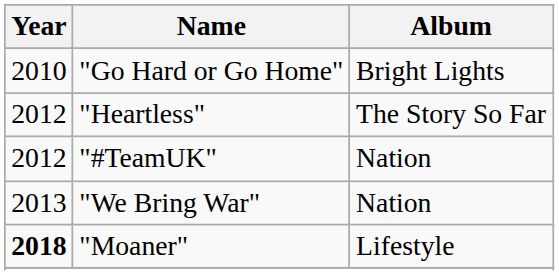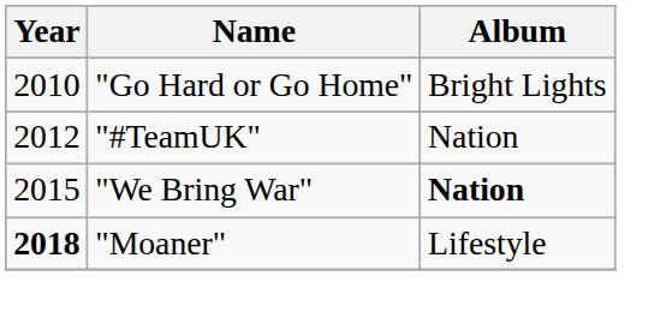 <table class=wikitable>
 <tr>
 <th>Year</th>
 <th>Name</th>
 <th>Album</th>
 </tr>
 <tr>
 <td>2010</td>
 <td>"Go Hard or Go Home"</td>
 <td>Bright Lights</td>
 </tr>
 <tr>
 <td>2012</td>
-<td>"Heartless"</td>
-<td>The Story So Far</td>
-</tr>
-<tr>
-<td>2012</td>
 <td>"#TeamUK"</td>
 <td>Nation</td>
 </tr>
 <tr>
-<td>2013</td>
+<td>2015</td>
 <td>"We Bring War"</td>
-<td>Nation</td>
+<td><strong>Nation</strong></td>
 </tr>
 <tr>
 <td><strong>2018</strong></td>
 <td>"Moaner"</td>
 <td>Lifestyle</td>
 </tr>
 <tr>
 </tr>
 <tr>
 </tr>
 </table>
